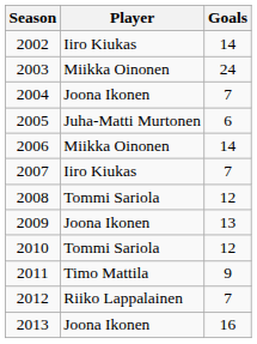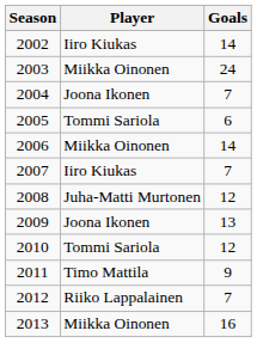 <table class="wikitable" style="text-align: center;">
 <tr>
 <th>Season</th>
 <th>Player</th>
 <th>Goals</th>
 </tr>
 <tr>
 <td>2002</td>
 <td align="left"> Iiro Kiukas</td>
 <td>14</td>
 </tr>
 <tr>
 <td>2003</td>
 <td align="left"> Miikka Oinonen</td>
 <td>24</td>
 </tr>
 <tr>
 <td>2004</td>
 <td align="left"> Joona Ikonen</td>
 <td>7</td>
 </tr>
 <tr>
 <td>2005</td>
-<td align="left"> Juha-Matti Murtonen</td>
+<td align="left"> Tommi Sariola</td>
 <td>6</td>
 </tr>
 <tr>
 <td>2006</td>
 <td align="left"> Miikka Oinonen</td>
 <td>14</td>
 </tr>
 <tr>
 <td>2007</td>
 <td align="left"> Iiro Kiukas</td>
 <td>7</td>
 </tr>
 <tr>
 <td>2008</td>
-<td align="left"> Tommi Sariola</td>
+<td align="left"> Juha-Matti Murtonen</td>
 <td>12</td>
 </tr>
 <tr>
 <td>2009</td>
 <td align="left"> Joona Ikonen</td>
 <td>13</td>
 </tr>
 <tr>
 <td>2010</td>
 <td align="left"> Tommi Sariola</td>
 <td>12</td>
 </tr>
 <tr>
 <td>2011</td>
 <td align="left"> Timo Mattila</td>
 <td>9</td>
 </tr>
 <tr>
 <td>2012</td>
 <td align="left"> Riiko Lappalainen</td>
 <td>7</td>
 </tr>
 <tr>
 <td>2013</td>
-<td align="left"> Joona Ikonen</td>
+<td align="left"> Miikka Oinonen</td>
 <td>16</td>
 </tr>
 </table>
